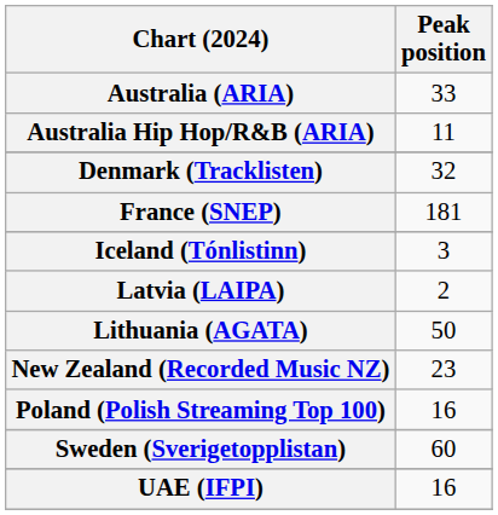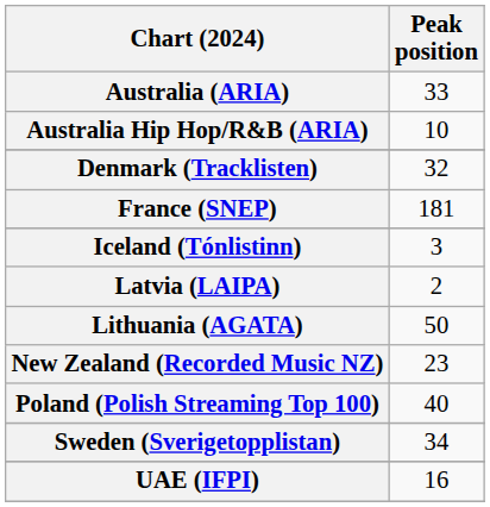 <table class="wikitable sortable plainrowheaders" style="text-align:center">
 <tr>
 <th scope="col">Chart (2024)</th>
 <th scope="col">Peak<br>position</th>
 </tr>
 <tr>
 <th scope="row">Australia (<a href='#'>ARIA</a>)</th>
 <td>33</td>
 </tr>
 <tr>
 <th scope="row">Australia Hip Hop/R&B (<a href='#'>ARIA</a>)</th>
-<td>11</td>
+<td>10</td>
 </tr>
 <tr>
 </tr>
 <tr>
 </tr>
 <tr>
 <th scope="row">Denmark (<a href='#'>Tracklisten</a>)</th>
 <td>32</td>
 </tr>
 <tr>
 <th scope="row">France (<a href='#'>SNEP</a>)</th>
 <td>181</td>
 </tr>
 <tr>
 </tr>
 <tr>
 </tr>
 <tr>
 <th scope="row">Iceland (<a href='#'>Tónlistinn</a>)</th>
 <td>3</td>
 </tr>
 <tr>
 <th scope="row">Latvia (<a href='#'>LAIPA</a>)</th>
 <td>2</td>
 </tr>
 <tr>
 <th scope="row">Lithuania (<a href='#'>AGATA</a>)</th>
 <td>50</td>
 </tr>
 <tr>
 <th scope="row">New Zealand (<a href='#'>Recorded Music NZ</a>)</th>
 <td>23</td>
 </tr>
 <tr>
 <th scope="row">Poland (<a href='#'>Polish Streaming Top 100</a>)</th>
-<td>16</td>
+<td>40</td>
 </tr>
 <tr>
 </tr>
 <tr>
 <th scope="row">Sweden (<a href='#'>Sverigetopplistan</a>)</th>
-<td>60</td>
+<td>34</td>
 </tr>
 <tr>
 </tr>
 <tr>
 <th scope="row">UAE (<a href='#'>IFPI</a>)</th>
 <td>16</td>
 </tr>
 <tr>
 </tr>
 <tr>
 </tr>
 <tr>
 </tr>
 <tr>
 </tr>
 <tr>
 </tr>
 </table>
